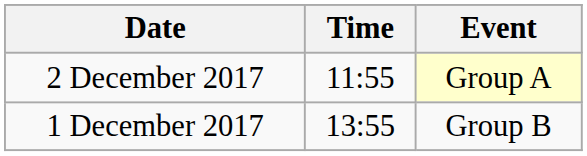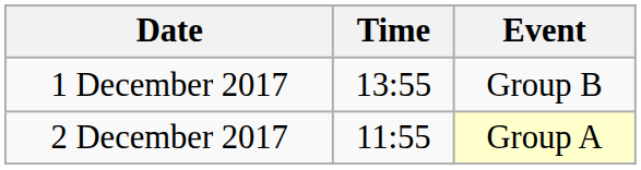 <table class = "wikitable" style="text-align:center;">
 <tr>
 <th width=150>Date</th>
 <th width=50>Time</th>
 <th width=80>Event</th>
 </tr>
 <tr>
+<td>1 December 2017</td>
+<td>13:55</td>
+<td>Group B</td>
+</tr>
+<tr>
 <td>2 December 2017</td>
 <td>11:55</td>
 <td bgcolor=ffffcc>Group A</td>
 </tr>
-<tr>
-<td>1 December 2017</td>
-<td>13:55</td>
-<td>Group B</td>
-</tr>
 </table>
